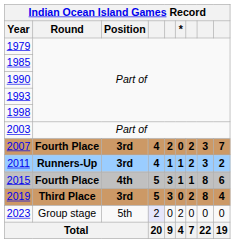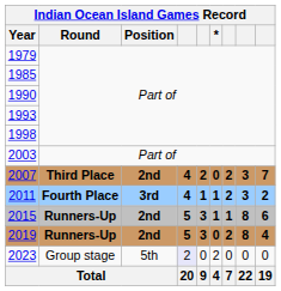 <table class="wikitable" style="text-align: center;">
 <tr>
 <th colspan=9><a href='#'>Indian Ocean Island Games</a> Record</th>
 </tr>
 <tr>
 <th>Year</th>
 <th>Round</th>
 <th>Position</th>
 <th></th>
 <th></th>
 <th>*</th>
 <th></th>
 <th></th>
 <th></th>
 </tr>
 <tr>
 <td> <a href='#'>1979</a></td>
 <td colspan=8 rowspan=5><em>Part of </em></td>
 </tr>
 <tr>
 <td> <a href='#'>1985</a></td>
 </tr>
 <tr>
 <td> <a href='#'>1990</a></td>
 </tr>
 <tr>
 <td> <a href='#'>1993</a></td>
 </tr>
 <tr>
 <td> <a href='#'>1998</a></td>
 </tr>
 <tr>
 <td> <a href='#'>2003</a></td>
 <td colspan=8><em>Part of </em></td>
 </tr>
 <tr style="background:#c96;">
 <td> <a href='#'>2007</a></td>
-<td><strong>Fourth Place</strong></td>
-<td><strong>3rd</strong></td>
+<td><strong>Third Place</strong></td>
+<td><strong>2nd</strong></td>
 <td><strong>4</strong></td>
 <td><strong>2</strong></td>
 <td><strong>0</strong></td>
 <td><strong>2</strong></td>
 <td><strong>3</strong></td>
 <td><strong>7</strong></td>
 </tr>
 <tr style="background:#9acdff;">
 <td> <a href='#'>2011</a></td>
-<td><strong>Runners-Up</strong></td>
+<td><strong>Fourth Place</strong></td>
 <td><strong>3rd</strong></td>
 <td><strong>4</strong></td>
 <td><strong>1</strong></td>
 <td><strong>1</strong></td>
 <td><strong>2</strong></td>
 <td><strong>3</strong></td>
 <td><strong>2</strong></td>
 </tr>
 <tr style="background:silver;">
 <td> <a href='#'>2015</a></td>
-<td><strong>Fourth Place</strong></td>
-<td><strong>4th</strong></td>
+<td><strong>Runners-Up</strong></td>
+<td><strong>2nd</strong></td>
 <td><strong>5</strong></td>
 <td><strong>3</strong></td>
 <td><strong>1</strong></td>
 <td><strong>1</strong></td>
 <td><strong>8</strong></td>
 <td><strong>6</strong></td>
 </tr>
 <tr style="background:#c96;">
 <td> <a href='#'>2019</a></td>
-<td><strong>Third Place</strong></td>
-<td><strong>3rd</strong></td>
+<td><strong>Runners-Up</strong></td>
+<td><strong>2nd</strong></td>
 <td><strong>5</strong></td>
 <td><strong>3</strong></td>
 <td><strong>0</strong></td>
 <td><strong>2</strong></td>
 <td><strong>8</strong></td>
 <td><strong>4</strong></td>
 </tr>
 <tr>
 <td> <a href='#'>2023</a></td>
 <td>Group stage</td>
 <td>5th</td>
 <td style="background: lavender;">2</td>
 <td>0</td>
 <td>2</td>
 <td>0</td>
 <td>0</td>
 <td>0</td>
 </tr>
 <tr>
 <th colspan=3>Total</th>
 <th>20</th>
 <th>9</th>
 <th>4</th>
 <th>7</th>
 <th>22</th>
 <th>19</th>
 </tr>
 </table>
